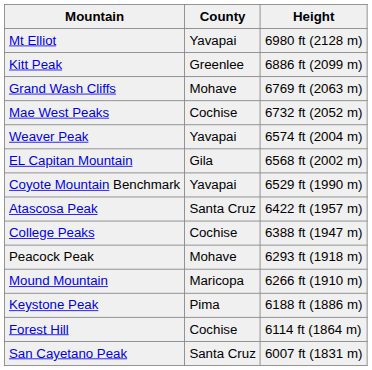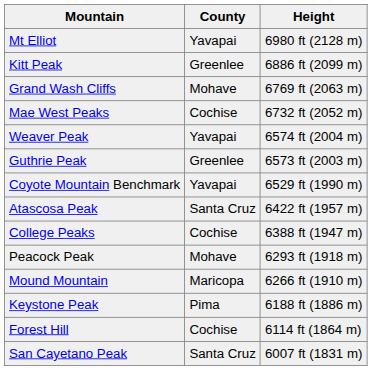 <table border=1 cellspacing=0 cellpadding=5 style="border-collapse: collapse; background:#f0f0f0;">
 <tr>
 <th>Mountain</th>
 <th>County</th>
 <th>Height</th>
 </tr>
 <tr>
 <td><a href='#'>Mt Elliot</a></td>
 <td>Yavapai</td>
 <td>6980 ft (2128 m)</td>
 </tr>
 <tr>
 <td><a href='#'>Kitt Peak</a></td>
 <td>Greenlee</td>
 <td>6886 ft (2099 m)</td>
 </tr>
 <tr>
 <td><a href='#'>Grand Wash Cliffs</a></td>
 <td>Mohave</td>
 <td>6769 ft (2063 m)</td>
 </tr>
 <tr>
 <td><a href='#'>Mae West Peaks</a></td>
 <td>Cochise</td>
 <td>6732 ft (2052 m)</td>
 </tr>
 <tr>
 <td><a href='#'>Weaver Peak</a></td>
 <td>Yavapai</td>
 <td>6574 ft (2004 m)</td>
 </tr>
 <tr>
-<td><a href='#'>EL Capitan Mountain</a></td>
-<td>Gila</td>
-<td>6568 ft (2002 m)</td>
+<td><a href='#'>Guthrie Peak</a></td>
+<td>Greenlee</td>
+<td>6573 ft (2003 m)</td>
 </tr>
 <tr>
 <td><a href='#'>Coyote Mountain</a> Benchmark</td>
 <td>Yavapai</td>
 <td>6529 ft (1990 m)</td>
 </tr>
 <tr>
 <td><a href='#'>Atascosa Peak</a></td>
 <td>Santa Cruz</td>
 <td>6422 ft (1957 m)</td>
 </tr>
 <tr>
 <td><a href='#'>College Peaks</a></td>
 <td>Cochise</td>
 <td>6388 ft (1947 m)</td>
 </tr>
 <tr>
 <td>Peacock Peak</td>
 <td>Mohave</td>
 <td>6293 ft (1918 m)</td>
 </tr>
 <tr>
 <td><a href='#'>Mound Mountain</a></td>
 <td>Maricopa</td>
 <td>6266 ft (1910 m)</td>
 </tr>
 <tr>
 <td><a href='#'>Keystone Peak</a></td>
 <td>Pima</td>
 <td>6188 ft (1886 m)</td>
 </tr>
 <tr>
 <td><a href='#'>Forest Hill</a></td>
 <td>Cochise</td>
 <td>6114 ft (1864 m)</td>
 </tr>
 <tr>
 <td><a href='#'>San Cayetano Peak</a></td>
 <td>Santa Cruz</td>
 <td>6007 ft (1831 m)</td>
 </tr>
 </table>
